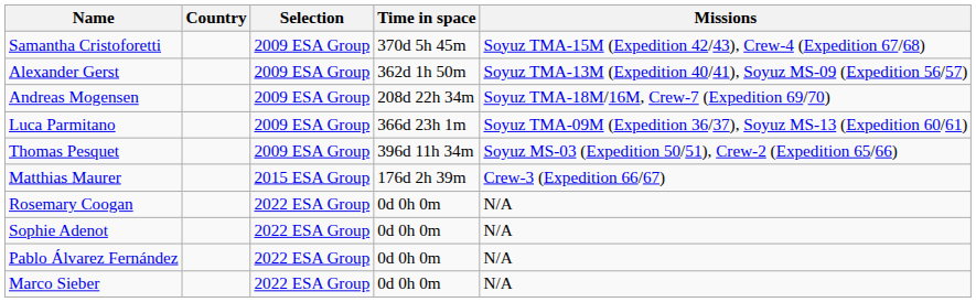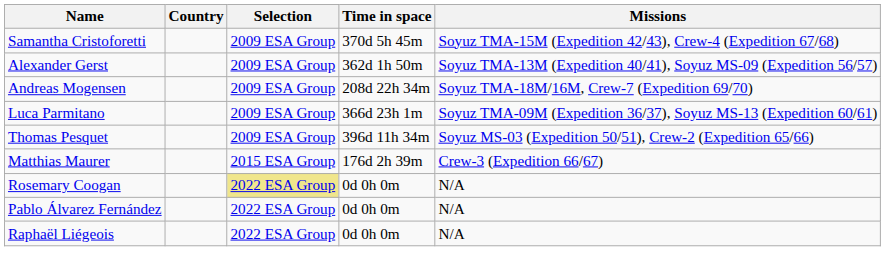 <table class="wikitable sortable" style="white-space:nowrap">
 <tr>
 <th>Name</th>
 <th>Country</th>
 <th>Selection</th>
 <th>Time in space</th>
 <th>Missions</th>
 </tr>
 <tr>
 <td><a href='#'>Samantha Cristoforetti</a></td>
 <td></td>
 <td><a href='#'>2009 ESA Group</a></td>
 <td>370d 5h 45m</td>
 <td><a href='#'>Soyuz TMA-15M</a> (<a href='#'>Expedition 42</a>/<a href='#'>43</a>), <a href='#'>Crew-4</a> (<a href='#'>Expedition 67</a>/<a href='#'>68</a>)</td>
 </tr>
 <tr>
 <td><a href='#'>Alexander Gerst</a></td>
 <td></td>
 <td><a href='#'>2009 ESA Group</a></td>
 <td>362d 1h 50m</td>
 <td><a href='#'>Soyuz TMA-13M</a> (<a href='#'>Expedition 40</a>/<a href='#'>41</a>), <a href='#'>Soyuz MS-09</a> (<a href='#'>Expedition 56</a>/<a href='#'>57</a>)</td>
 </tr>
 <tr>
 <td><a href='#'>Andreas Mogensen</a></td>
 <td></td>
 <td><a href='#'>2009 ESA Group</a></td>
 <td>208d 22h 34m</td>
 <td><a href='#'>Soyuz TMA-18M</a>/<a href='#'>16M</a>, <a href='#'>Crew-7</a> (<a href='#'>Expedition 69</a>/<a href='#'>70</a>)</td>
 </tr>
 <tr>
 <td><a href='#'>Luca Parmitano</a></td>
 <td></td>
 <td><a href='#'>2009 ESA Group</a></td>
 <td>366d 23h 1m</td>
 <td><a href='#'>Soyuz TMA-09M</a> (<a href='#'>Expedition 36</a>/<a href='#'>37</a>), <a href='#'>Soyuz MS-13</a> (<a href='#'>Expedition 60</a>/<a href='#'>61</a>)</td>
 </tr>
 <tr>
 <td><a href='#'>Thomas Pesquet</a></td>
 <td></td>
 <td><a href='#'>2009 ESA Group</a></td>
 <td>396d 11h 34m</td>
 <td><a href='#'>Soyuz MS-03</a> (<a href='#'>Expedition 50</a>/<a href='#'>51</a>), <a href='#'>Crew-2</a> (<a href='#'>Expedition 65</a>/<a href='#'>66</a>)</td>
 </tr>
 <tr>
 <td><a href='#'>Matthias Maurer</a></td>
 <td></td>
 <td><a href='#'>2015 ESA Group</a></td>
 <td>176d 2h 39m</td>
 <td><a href='#'>Crew-3</a> (<a href='#'>Expedition 66</a>/<a href='#'>67</a>)</td>
 </tr>
 <tr>
 <td><a href='#'>Rosemary Coogan</a></td>
 <td></td>
-<td><a href='#'>2022 ESA Group</a></td>
-<td>0d 0h 0m</td>
-<td>N/A</td>
-</tr>
-<tr>
-<td><a href='#'>Sophie Adenot</a></td>
-<td></td>
-<td><a href='#'>2022 ESA Group</a></td>
+<td style="background: khaki;"><a href='#'>2022 ESA Group</a></td>
 <td>0d 0h 0m</td>
 <td>N/A</td>
 </tr>
 <tr>
 <td><a href='#'>Pablo Álvarez Fernández</a></td>
 <td></td>
 <td><a href='#'>2022 ESA Group</a></td>
 <td>0d 0h 0m</td>
 <td>N/A</td>
 </tr>
 <tr>
-<td><a href='#'>Marco Sieber</a></td>
+<td><a href='#'>Raphaël Liégeois</a></td>
 <td></td>
 <td><a href='#'>2022 ESA Group</a></td>
 <td>0d 0h 0m</td>
 <td>N/A</td>
 </tr>
 </table>
